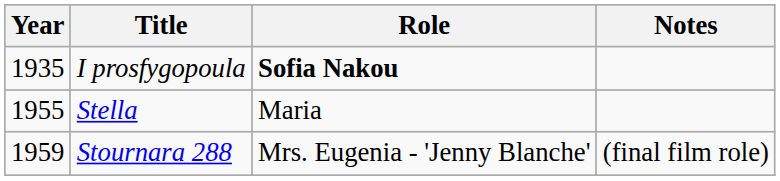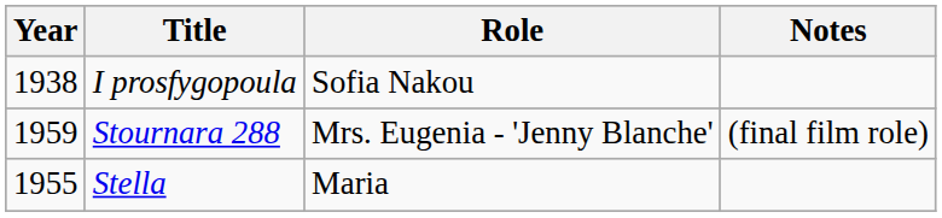 <table class="wikitable">
 <tr>
 <th>Year</th>
 <th>Title</th>
 <th>Role</th>
 <th>Notes</th>
 </tr>
 <tr>
-<td>1935</td>
+<td>1938</td>
 <td><em>I prosfygopoula</em></td>
-<td><strong>Sofia Nakou</strong></td>
-<td></td>
-</tr>
-<tr>
-<td>1955</td>
-<td><em><a href='#'>Stella</a></em></td>
-<td>Maria</td>
+<td>Sofia Nakou</td>
 <td></td>
 </tr>
 <tr>
 <td>1959</td>
 <td><em><a href='#'>Stournara 288</a></em></td>
 <td>Mrs. Eugenia - 'Jenny Blanche'</td>
 <td>(final film role)</td>
 </tr>
+<tr>
+<td>1955</td>
+<td><em><a href='#'>Stella</a></em></td>
+<td>Maria</td>
+<td></td>
+</tr>
 </table>
